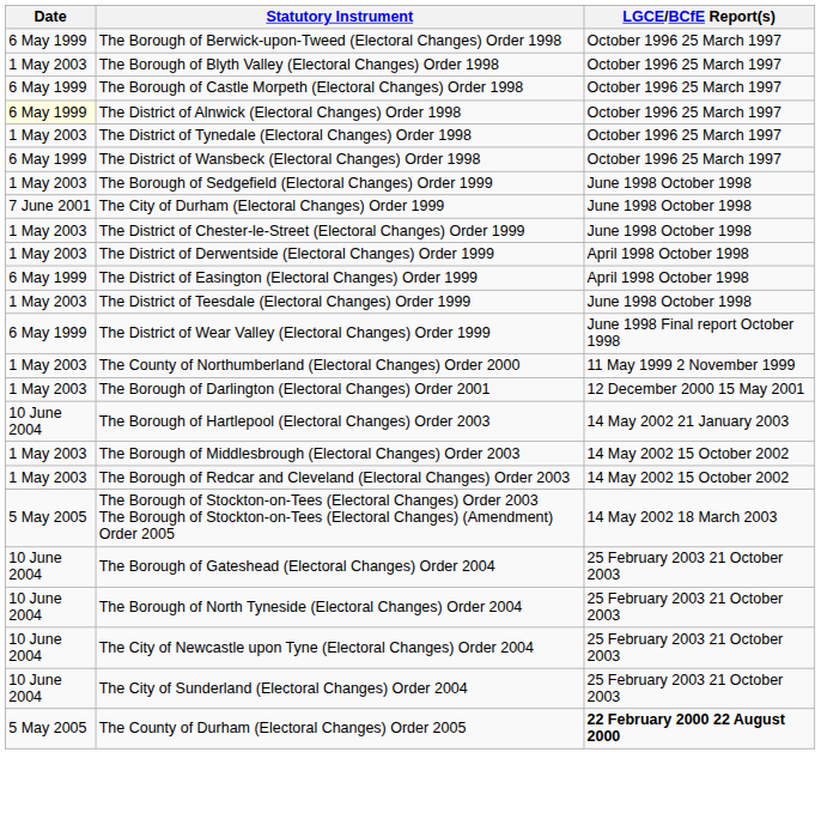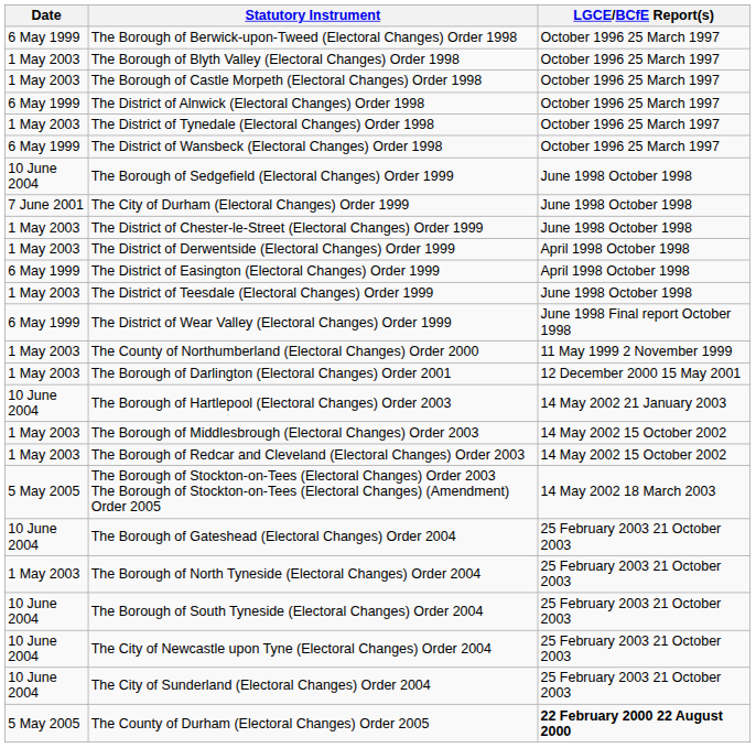 <table class="wikitable sortable">
 <tr>
 <th>Date</th>
 <th><a href='#'>Statutory Instrument</a></th>
 <th><a href='#'>LGCE</a>/<a href='#'>BCfE</a> Report(s)</th>
 </tr>
 <tr>
 <td>6 May 1999</td>
 <td>The Borough of Berwick-upon-Tweed (Electoral Changes) Order 1998</td>
 <td> October 1996  25 March 1997</td>
 </tr>
 <tr>
 <td>1 May 2003</td>
 <td>The Borough of Blyth Valley (Electoral Changes) Order 1998</td>
 <td> October 1996  25 March 1997</td>
 </tr>
 <tr>
-<td>6 May 1999</td>
+<td>1 May 2003</td>
 <td>The Borough of Castle Morpeth (Electoral Changes) Order 1998</td>
 <td> October 1996  25 March 1997</td>
 </tr>
 <tr>
-<td style="background: lightyellow;">6 May 1999</td>
+<td>6 May 1999</td>
 <td>The District of Alnwick (Electoral Changes) Order 1998</td>
 <td> October 1996  25 March 1997</td>
 </tr>
 <tr>
 <td>1 May 2003</td>
 <td>The District of Tynedale (Electoral Changes) Order 1998</td>
 <td> October 1996  25 March 1997</td>
 </tr>
 <tr>
 <td>6 May 1999</td>
 <td>The District of Wansbeck (Electoral Changes) Order 1998</td>
 <td> October 1996  25 March 1997</td>
 </tr>
 <tr>
-<td>1 May 2003</td>
+<td>10 June 2004</td>
 <td>The Borough of Sedgefield (Electoral Changes) Order 1999</td>
 <td> June 1998  October 1998</td>
 </tr>
 <tr>
 <td>7 June 2001</td>
 <td>The City of Durham (Electoral Changes) Order 1999</td>
 <td> June 1998  October 1998</td>
 </tr>
 <tr>
 <td>1 May 2003</td>
 <td>The District of Chester-le-Street (Electoral Changes) Order 1999</td>
 <td> June 1998  October 1998</td>
 </tr>
 <tr>
 <td>1 May 2003</td>
 <td>The District of Derwentside (Electoral Changes) Order 1999</td>
 <td> April 1998  October 1998</td>
 </tr>
 <tr>
 <td>6 May 1999</td>
 <td>The District of Easington (Electoral Changes) Order 1999</td>
 <td> April 1998  October 1998</td>
 </tr>
 <tr>
 <td>1 May 2003</td>
 <td>The District of Teesdale (Electoral Changes) Order 1999</td>
 <td> June 1998  October 1998</td>
 </tr>
 <tr>
 <td>6 May 1999</td>
 <td>The District of Wear Valley (Electoral Changes) Order 1999</td>
 <td> June 1998 Final report October 1998</td>
 </tr>
 <tr>
 <td>1 May 2003</td>
 <td>The County of Northumberland (Electoral Changes) Order 2000</td>
 <td> 11 May 1999  2 November 1999</td>
 </tr>
 <tr>
 <td>1 May 2003</td>
 <td>The Borough of Darlington (Electoral Changes) Order 2001</td>
 <td> 12 December 2000  15 May 2001</td>
 </tr>
 <tr>
 <td>10 June 2004</td>
 <td>The Borough of Hartlepool (Electoral Changes) Order 2003</td>
 <td> 14 May 2002  21 January 2003</td>
 </tr>
 <tr>
 <td>1 May 2003</td>
 <td>The Borough of Middlesbrough (Electoral Changes) Order 2003</td>
 <td> 14 May 2002  15 October 2002</td>
 </tr>
 <tr>
 <td>1 May 2003</td>
 <td>The Borough of Redcar and Cleveland (Electoral Changes) Order 2003</td>
 <td> 14 May 2002  15 October 2002</td>
 </tr>
 <tr>
 <td>5 May 2005</td>
 <td>The Borough of Stockton-on-Tees (Electoral Changes) Order 2003<br>The Borough of Stockton-on-Tees (Electoral Changes) (Amendment) Order 2005</td>
 <td> 14 May 2002  18 March 2003</td>
 </tr>
 <tr>
 <td>10 June 2004</td>
 <td>The Borough of Gateshead (Electoral Changes) Order 2004</td>
 <td> 25 February 2003  21 October 2003</td>
 </tr>
 <tr>
+<td>1 May 2003</td>
+<td>The Borough of North Tyneside (Electoral Changes) Order 2004</td>
+<td> 25 February 2003  21 October 2003</td>
+</tr>
+<tr>
 <td>10 June 2004</td>
-<td>The Borough of North Tyneside (Electoral Changes) Order 2004</td>
+<td>The Borough of South Tyneside (Electoral Changes) Order 2004</td>
 <td> 25 February 2003  21 October 2003</td>
 </tr>
 <tr>
 <td>10 June 2004</td>
 <td>The City of Newcastle upon Tyne (Electoral Changes) Order 2004</td>
 <td> 25 February 2003  21 October 2003</td>
 </tr>
 <tr>
 <td>10 June 2004</td>
 <td>The City of Sunderland (Electoral Changes) Order 2004</td>
 <td> 25 February 2003  21 October 2003</td>
 </tr>
 <tr>
 <td>5 May 2005</td>
 <td>The County of Durham (Electoral Changes) Order 2005</td>
 <td><strong> 22 February 2000  22 August 2000</strong></td>
 </tr>
 </table>
